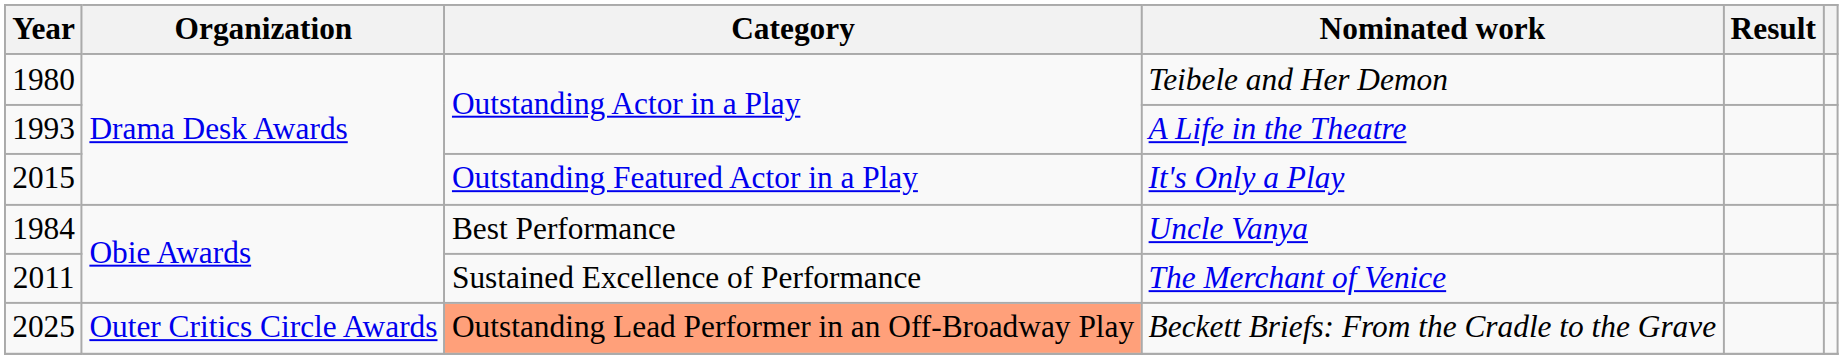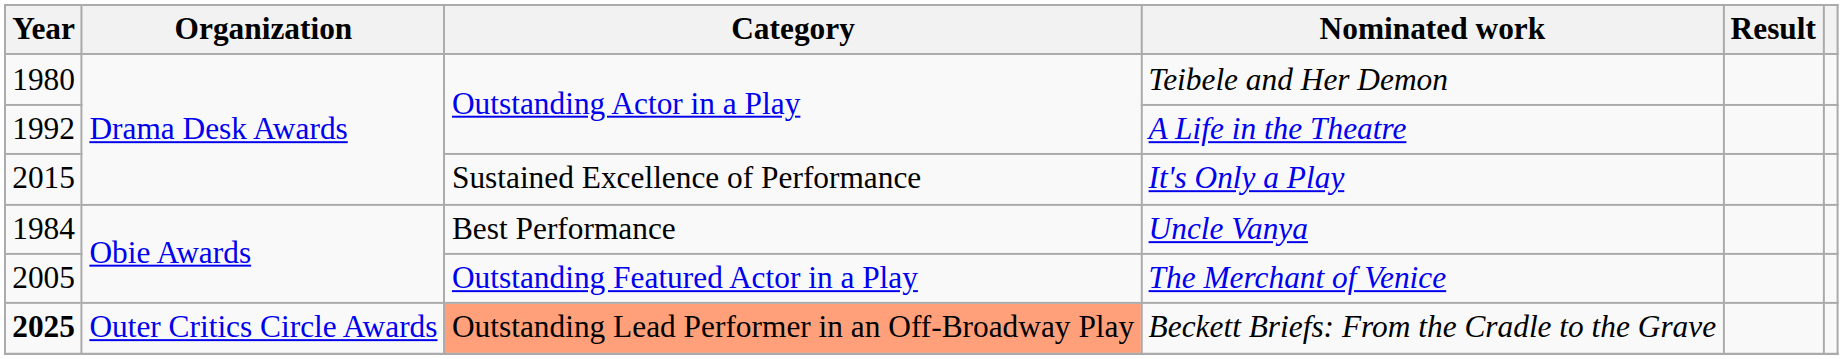 <table class="wikitable plainrowheaders sortable">
 <tr style="background:#ccc; text-align:center;">
 <th scope="col">Year</th>
 <th scope="col">Organization</th>
 <th scope="col">Category</th>
 <th scope="col">Nominated work</th>
 <th scope="col">Result</th>
 <th scope="col" class="unsortable"></th>
 </tr>
 <tr>
 <td style="text-align:center;">1980</td>
 <td rowspan=3><a href='#'>Drama Desk Awards</a></td>
 <td rowspan="2"><a href='#'>Outstanding Actor in a Play</a></td>
 <td><em>Teibele and Her Demon</em></td>
 <td></td>
 <td style="text-align:center;"></td>
 </tr>
 <tr>
-<td style="text-align:center;">1993</td>
+<td style="text-align:center;">1992</td>
 <td><em><a href='#'>A Life in the Theatre</a></em></td>
 <td></td>
 <td style="text-align:center;"></td>
 </tr>
 <tr>
 <td style="text-align:center;">2015</td>
-<td><a href='#'>Outstanding Featured Actor in a Play</a></td>
+<td>Sustained Excellence of Performance</td>
 <td><em><a href='#'>It's Only a Play</a></em></td>
 <td></td>
 <td style="text-align:center;"></td>
 </tr>
 <tr>
 <td style="text-align:center;">1984</td>
 <td rowspan=2><a href='#'>Obie Awards</a></td>
 <td>Best Performance</td>
 <td><em><a href='#'>Uncle Vanya</a></em></td>
 <td></td>
 <td style="text-align:center;"></td>
 </tr>
 <tr>
-<td style="text-align:center;">2011</td>
-<td>Sustained Excellence of Performance</td>
+<td style="text-align:center;">2005</td>
+<td><a href='#'>Outstanding Featured Actor in a Play</a></td>
 <td><em><a href='#'>The Merchant of Venice</a></em></td>
 <td></td>
 <td style="text-align:center;"></td>
 </tr>
 <tr>
-<td style="text-align:center;">2025</td>
+<td style="text-align:center;"><strong>2025</strong></td>
 <td><a href='#'>Outer Critics Circle Awards</a></td>
 <td style="background: lightsalmon;">Outstanding Lead Performer in an Off-Broadway Play</td>
 <td><em>Beckett Briefs: From the Cradle to the Grave</em></td>
 <td></td>
 <td style="text-align:center;"></td>
 </tr>
 <tr>
 </tr>
 </table>
